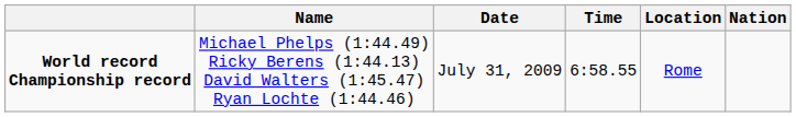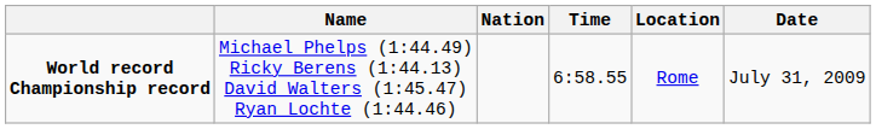 <table class=wikitable style=text-align:center>
 <tr>
 <th></th>
 <th>Name</th>
-<th>Date</th>
+<th>Nation</th>
 <th>Time</th>
 <th>Location</th>
-<th>Nation</th>
+<th>Date</th>
 </tr>
 <tr>
 <td><strong>World record</strong><br><strong>Championship record</strong></td>
 <td><a href='#'>Michael Phelps</a> (1:44.49)<br><a href='#'>Ricky Berens</a> (1:44.13)<br><a href='#'>David Walters</a> (1:45.47)<br><a href='#'>Ryan Lochte</a> (1:44.46)</td>
-<td>July 31, 2009</td>
+<td></td>
 <td align=left>6:58.55</td>
 <td><a href='#'>Rome</a></td>
-<td></td>
+<td>July 31, 2009</td>
 </tr>
 </table>
